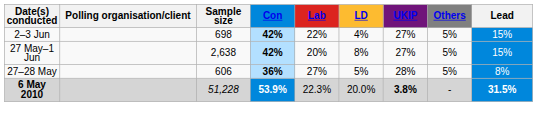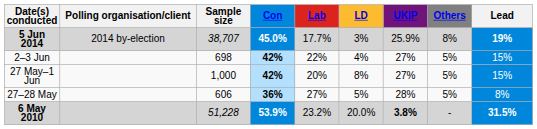 <table class="wikitable sortable" style="text-align:center;font-size:95%;line-height:14px">
 <tr>
 <th ! style="width:75px;">Date(s)<br>conducted</th>
 <th style="width:200px;">Polling organisation/client</th>
 <th class="unsortable" style="width:75px;">Sample size</th>
 <th class="unsortable"  style="background:#0087dc; width:60px;"><a href='#'><span>Con</span></a></th>
 <th class="unsortable"  style="background:#dc241f; width:60px;"><a href='#'><span>Lab</span></a></th>
 <th class="unsortable"  style="background:#fdbb30; width:60px;"><a href='#'><span>LD</span></a></th>
 <th class="unsortable"  style="background:#70147a; width:60px;"><a href='#'><span>UKIP</span></a></th>
 <th class="unsortable"  style="background:gray; width:60px;"><a href='#'><span>Others</span></a></th>
 <th class="unsortable" style="width:85px;">Lead</th>
+</tr>
+<tr>
+<td style="background:#D5D5D5"><strong>5 Jun 2014</strong></td>
+<td style="background:#D5D5D5">2014 by-election</td>
+<td style="background:#D5D5D5"><em>38,707</em></td>
+<td style="background:#0087DC; color:white;"><strong>45.0%</strong></td>
+<td style="background:#D5D5D5">17.7%</td>
+<td style="background:#D5D5D5">3%</td>
+<td style="background:#D5D5D5">25.9%</td>
+<td style="background:#D5D5D5">8%</td>
+<td style="background:#0087DC; color:white;"><strong>19% </strong></td>
 </tr>
 <tr>
 <td>2–3 Jun</td>
 <td></td>
 <td>698</td>
 <td style="background:#B3E0FF"><strong>42%</strong></td>
 <td>22%</td>
 <td>4%</td>
 <td>27%</td>
 <td>5%</td>
 <td style="background:#0087DC; color:white;">15%</td>
 </tr>
 <tr>
 <td>27 May–1 Jun</td>
 <td></td>
-<td>2,638</td>
+<td>1,000</td>
 <td style="background:#B3E0FF"><strong>42%</strong></td>
 <td>20%</td>
 <td>8%</td>
 <td>27%</td>
 <td>5%</td>
 <td style="background:#0087DC; color:white;">15%</td>
 </tr>
 <tr>
 <td>27–28 May</td>
 <td></td>
 <td>606</td>
 <td style="background:#B3E0FF"><strong>36%</strong></td>
 <td>27%</td>
 <td>5%</td>
 <td>28%</td>
 <td>5%</td>
 <td style="background:#0087DC; color:white;">8%</td>
 </tr>
 <tr>
 <td style="background:#D5D5D5"><strong>6 May 2010</strong></td>
 <td style="background:#D5D5D5"></td>
 <td style="background:#D5D5D5"><em>51,228</em></td>
 <td style="background:#0087DC; color:white;"><strong>53.9%</strong></td>
-<td style="background:#D5D5D5">22.3%</td>
+<td style="background:#D5D5D5">23.2%</td>
 <td style="background:#D5D5D5">20.0%</td>
 <td style="background:#D5D5D5"><strong>3.8%</strong></td>
 <td style="background:#D5D5D5">-</td>
 <td style="background:#0087DC; color:white;"><strong>31.5% </strong></td>
 </tr>
 </table>
